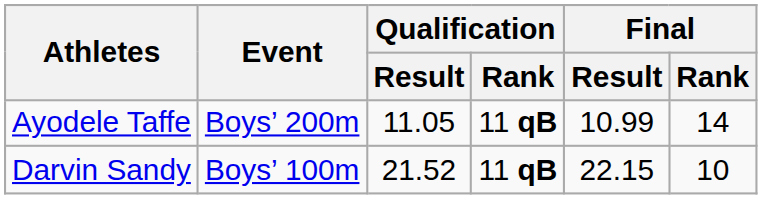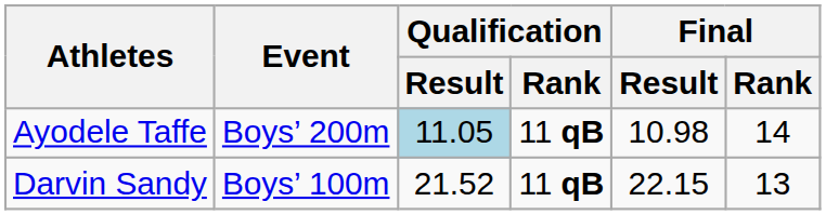 <table class="wikitable" border="1" style="font-size:90%">
 <tr>
 <th rowspan=2>Athletes</th>
 <th rowspan=2>Event</th>
 <th colspan=2>Qualification</th>
 <th colspan=2>Final</th>
 </tr>
 <tr>
 <th>Result</th>
 <th>Rank</th>
 <th>Result</th>
 <th>Rank</th>
 </tr>
 <tr>
 <td><a href='#'>Ayodele Taffe</a></td>
 <td><a href='#'>Boys’ 200m</a></td>
-<td align=center>11.05</td>
+<td align=center style="background: lightblue;">11.05</td>
 <td align=center>11 <strong>qB</strong></td>
-<td align=center>10.99</td>
+<td align=center>10.98</td>
 <td align=center>14</td>
 </tr>
 <tr>
 <td><a href='#'>Darvin Sandy</a></td>
 <td><a href='#'>Boys’ 100m</a></td>
 <td align=center>21.52</td>
 <td align=center>11 <strong>qB</strong></td>
 <td align=center>22.15</td>
-<td align=center>10</td>
+<td align=center>13</td>
 </tr>
 </table>
